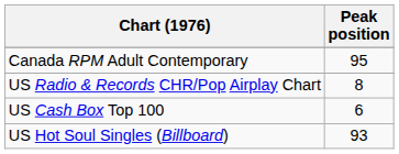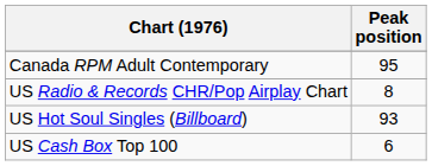 <table class="wikitable sortable">
 <tr>
 <th>Chart (1976)</th>
 <th>Peak<br>position</th>
 </tr>
 <tr>
 </tr>
 <tr>
 <td>Canada <em>RPM</em> Adult Contemporary</td>
 <td style="text-align:center;">95</td>
 </tr>
 <tr>
 </tr>
 <tr>
 </tr>
 <tr>
 </tr>
 <tr>
 <td>US <em><a href='#'>Radio & Records</a></em> <a href='#'>CHR/Pop</a> <a href='#'>Airplay</a> Chart</td>
 <td align="center">8</td>
 </tr>
 <tr>
+<td scope="row">US <a href='#'>Hot Soul Singles</a> (<em><a href='#'>Billboard</a></em>)</td>
+<td style="text-align:center;">93</td>
+</tr>
+<tr>
 <td>US <em><a href='#'>Cash Box</a></em> Top 100</td>
 <td style="text-align:center;">6</td>
 </tr>
-<tr>
-<td scope="row">US <a href='#'>Hot Soul Singles</a> (<em><a href='#'>Billboard</a></em>)</td>
-<td style="text-align:center;">93</td>
-</tr>
 </table>
